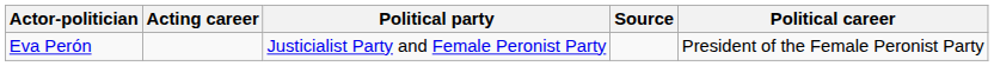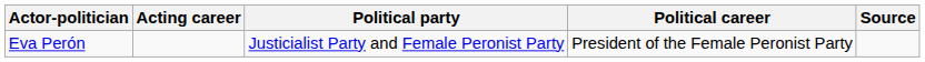 <table class="wikitable sortable">
 <tr>
 <th>Actor-politician</th>
 <th>Acting career</th>
 <th>Political party</th>
+<th>Political career</th>
 <th>Source</th>
-<th>Political career</th>
 </tr>
 <tr>
 <td><a href='#'>Eva Perón</a></td>
 <td></td>
 <td><a href='#'>Justicialist Party</a> and <a href='#'>Female Peronist Party</a></td>
+<td>President of the Female Peronist Party</td>
 <td></td>
-<td>President of the Female Peronist Party</td>
 </tr>
 </table>
